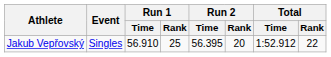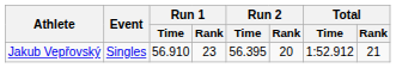 <table class="wikitable" style="font-size:90%">
 <tr>
 <th rowspan="2">Athlete</th>
 <th rowspan="2">Event</th>
 <th colspan="2">Run 1</th>
 <th colspan="2">Run 2</th>
 <th colspan="2">Total</th>
 </tr>
 <tr style="font-size:95%">
 <th>Time</th>
 <th>Rank</th>
 <th>Time</th>
 <th>Rank</th>
 <th>Time</th>
 <th>Rank</th>
 </tr>
 <tr align=center>
 <td align=left><a href='#'>Jakub Vepřovský</a></td>
 <td align=left><a href='#'>Singles</a></td>
 <td>56.910</td>
-<td>25</td>
+<td>23</td>
 <td>56.395</td>
 <td>20</td>
 <td>1:52.912</td>
-<td>22</td>
+<td>21</td>
 </tr>
 </table>
